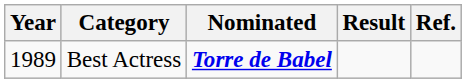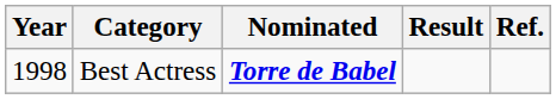 <table class="wikitable">
 <tr>
 <th>Year</th>
 <th>Category</th>
 <th>Nominated</th>
 <th>Result</th>
 <th>Ref.</th>
 </tr>
 <tr>
-<td>1989</td>
+<td>1998</td>
 <td>Best Actress</td>
 <td><strong><em><a href='#'>Torre de Babel</a></em></strong></td>
 <td></td>
 <td></td>
 </tr>
 </table>
